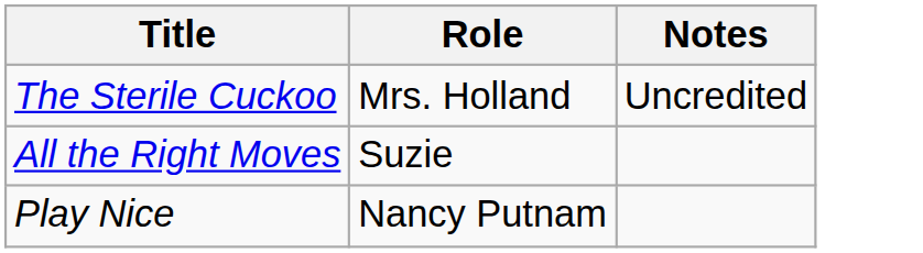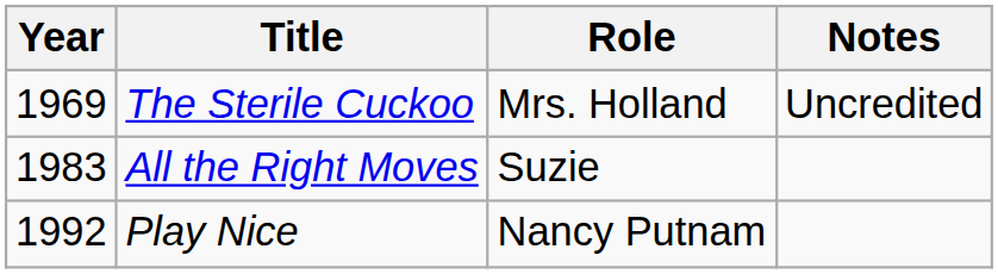 <table class="wikitable sortable">
 <tr>
+<th>Year</th>
 <th>Title</th>
 <th>Role</th>
 <th>Notes</th>
 </tr>
 <tr>
+<td>1969</td>
 <td><em><a href='#'>The Sterile Cuckoo</a></em></td>
 <td>Mrs. Holland</td>
 <td>Uncredited</td>
 </tr>
 <tr>
+<td>1983</td>
 <td><a href='#'><em>All the Right Moves</em></a></td>
 <td>Suzie</td>
 <td></td>
 </tr>
 <tr>
+<td>1992</td>
 <td><em>Play Nice</em></td>
 <td>Nancy Putnam</td>
 <td></td>
 </tr>
 </table>
